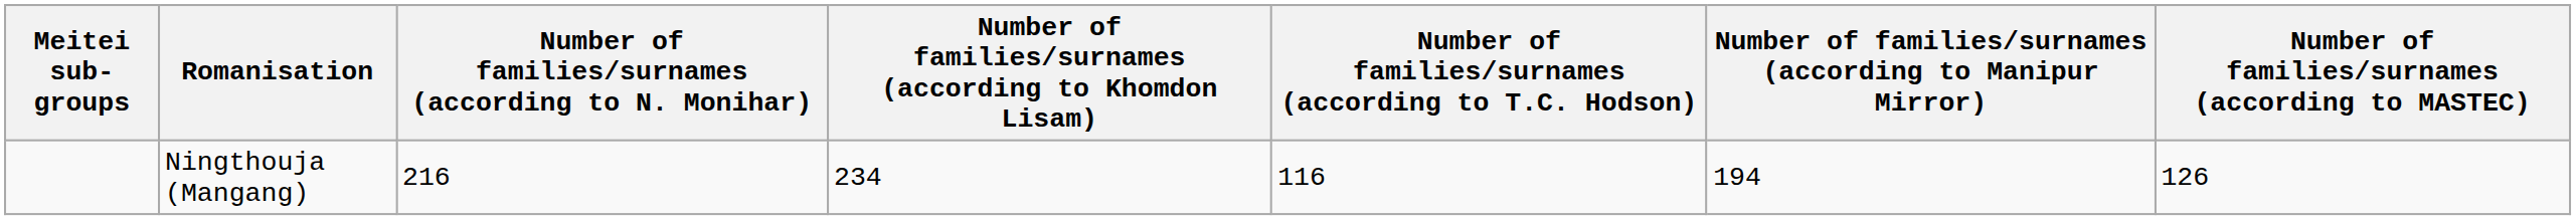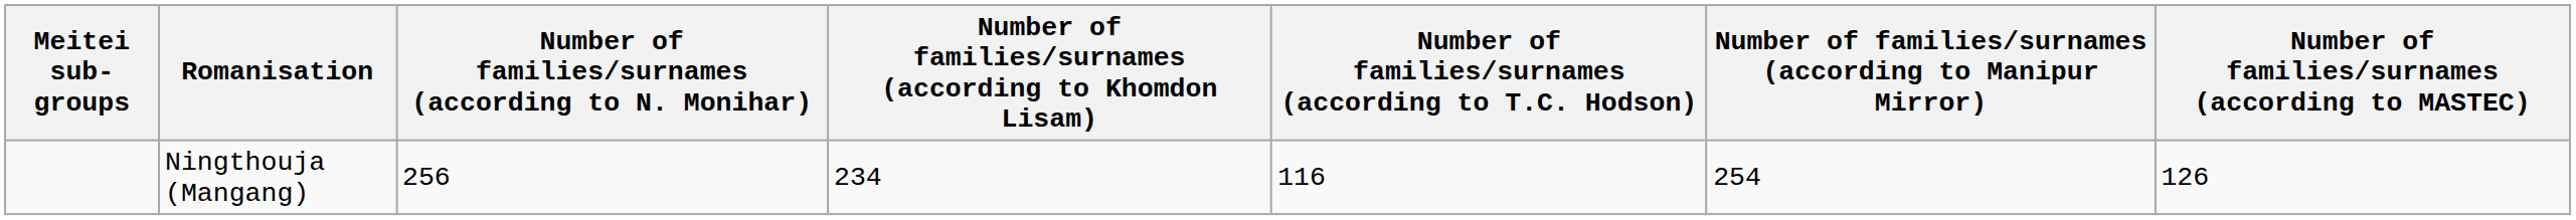 <table class="wikitable sortable">
 <tr>
 <th>Meitei sub-groups</th>
 <th>Romanisation</th>
 <th>Number of families/surnames (according to  N. Monihar)</th>
 <th>Number of families/surnames (according to Khomdon Lisam)</th>
 <th>Number of families/surnames (according to T.C. Hodson)</th>
 <th>Number of families/surnames (according to Manipur Mirror)</th>
 <th>Number of families/surnames (according to MASTEC)</th>
 </tr>
 <tr>
 <td></td>
 <td>Ningthouja (Mangang)</td>
-<td>216</td>
+<td>256</td>
 <td>234</td>
 <td>116</td>
-<td>194</td>
+<td>254</td>
 <td>126</td>
 </tr>
 </table>
